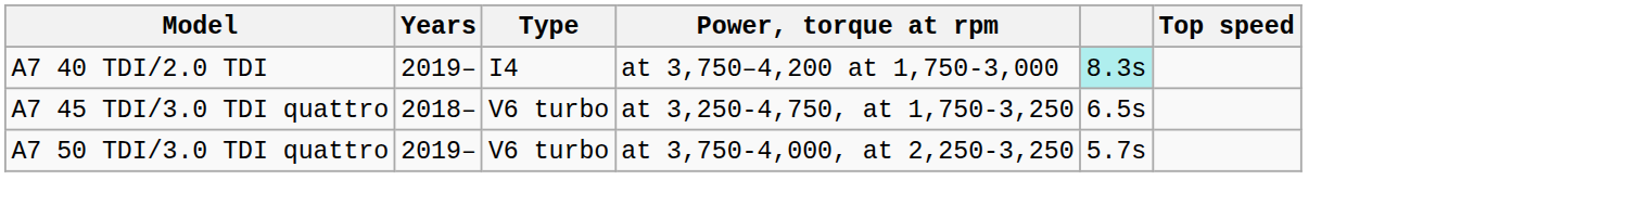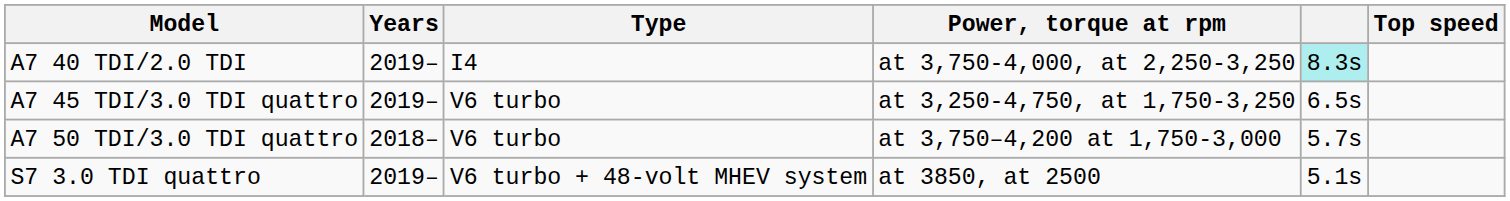 <table class="wikitable sortable collapsible" style="font-size:98%;">
 <tr>
 <th>Model</th>
 <th>Years</th>
 <th>Type</th>
 <th>Power, torque at rpm</th>
 <th></th>
 <th>Top speed</th>
 </tr>
 <tr>
 <td>A7 40 TDI/2.0 TDI</td>
 <td>2019–</td>
 <td>  I4</td>
-<td> at 3,750–4,200  at 1,750-3,000</td>
+<td> at 3,750-4,000,  at 2,250-3,250</td>
 <td style="background: paleturquoise;">8.3s</td>
 <td></td>
 </tr>
 <tr>
 <td>A7 45 TDI/3.0 TDI quattro</td>
-<td>2018–</td>
+<td>2019–</td>
 <td> V6 turbo</td>
 <td> at 3,250-4,750,  at 1,750-3,250</td>
 <td>6.5s</td>
 <td></td>
 </tr>
 <tr>
 <td>A7 50 TDI/3.0 TDI quattro</td>
-<td>2019–</td>
+<td>2018–</td>
 <td> V6 turbo</td>
-<td> at 3,750-4,000,  at 2,250-3,250</td>
+<td> at 3,750–4,200  at 1,750-3,000</td>
 <td>5.7s</td>
 <td></td>
 </tr>
+<tr>
+<td>S7 3.0 TDI quattro</td>
+<td>2019–</td>
+<td> V6 turbo + 48-volt MHEV system</td>
+<td> at 3850,  at 2500</td>
+<td>5.1s</td>
+<td></td>
+</tr>
 </table>
